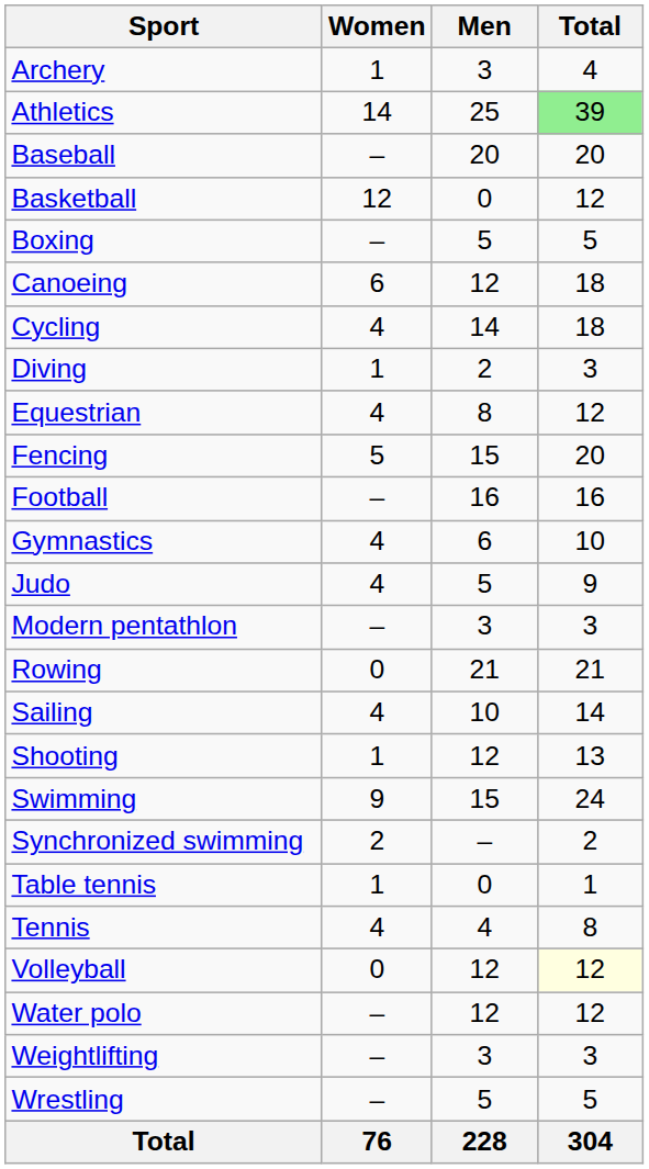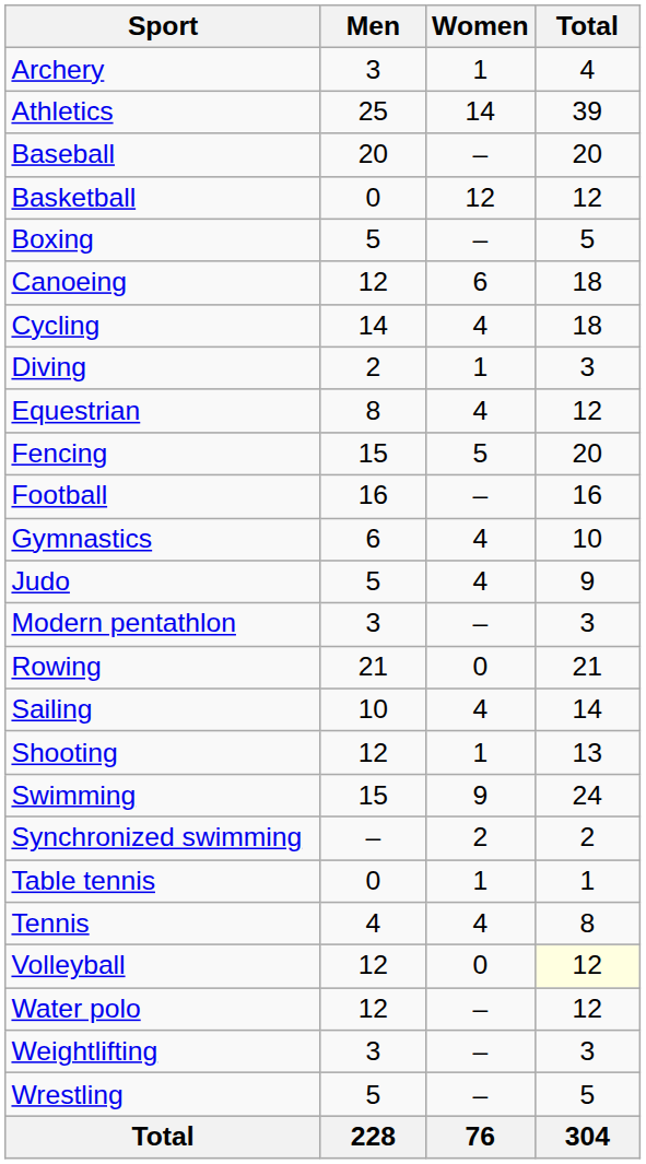 <table class="wikitable sortable" style="text-align:center;">
 <tr>
 <th width=180>Sport</th>
+<th width=55>Men</th>
 <th width=55>Women</th>
-<th width=55>Men</th>
 <th width=55>Total</th>
 </tr>
 <tr>
 <td align=left><a href='#'>Archery</a></td>
+<td>3</td>
 <td>1</td>
-<td>3</td>
 <td>4</td>
 </tr>
 <tr>
 <td align=left><a href='#'>Athletics</a></td>
+<td>25</td>
 <td>14</td>
-<td>25</td>
-<td style="background: lightgreen;">39</td>
+<td>39</td>
 </tr>
 <tr>
 <td align=left><a href='#'>Baseball</a></td>
+<td>20</td>
 <td>–</td>
-<td>20</td>
 <td>20</td>
 </tr>
 <tr>
 <td align=left><a href='#'>Basketball</a></td>
+<td>0</td>
 <td>12</td>
-<td>0</td>
 <td>12</td>
 </tr>
 <tr>
 <td align=left><a href='#'>Boxing</a></td>
+<td>5</td>
 <td>–</td>
-<td>5</td>
 <td>5</td>
 </tr>
 <tr>
 <td align=left><a href='#'>Canoeing</a></td>
+<td>12</td>
 <td>6</td>
-<td>12</td>
 <td>18</td>
 </tr>
 <tr>
 <td align=left><a href='#'>Cycling</a></td>
+<td>14</td>
 <td>4</td>
-<td>14</td>
 <td>18</td>
 </tr>
 <tr>
 <td align=left><a href='#'>Diving</a></td>
+<td>2</td>
 <td>1</td>
-<td>2</td>
 <td>3</td>
 </tr>
 <tr>
 <td align=left><a href='#'>Equestrian</a></td>
+<td>8</td>
 <td>4</td>
-<td>8</td>
 <td>12</td>
 </tr>
 <tr>
 <td align=left><a href='#'>Fencing</a></td>
+<td>15</td>
 <td>5</td>
-<td>15</td>
 <td>20</td>
 </tr>
 <tr>
 <td align=left><a href='#'>Football</a></td>
+<td>16</td>
 <td>–</td>
-<td>16</td>
 <td>16</td>
 </tr>
 <tr>
 <td align=left><a href='#'>Gymnastics</a></td>
+<td>6</td>
 <td>4</td>
-<td>6</td>
 <td>10</td>
 </tr>
 <tr>
 <td align=left><a href='#'>Judo</a></td>
+<td>5</td>
 <td>4</td>
-<td>5</td>
 <td>9</td>
 </tr>
 <tr>
 <td align=left><a href='#'>Modern pentathlon</a></td>
+<td>3</td>
 <td>–</td>
-<td>3</td>
 <td>3</td>
 </tr>
 <tr>
 <td align=left><a href='#'>Rowing</a></td>
+<td>21</td>
 <td>0</td>
-<td>21</td>
 <td>21</td>
 </tr>
 <tr>
 <td align=left><a href='#'>Sailing</a></td>
+<td>10</td>
 <td>4</td>
-<td>10</td>
 <td>14</td>
 </tr>
 <tr>
 <td align=left><a href='#'>Shooting</a></td>
+<td>12</td>
 <td>1</td>
-<td>12</td>
 <td>13</td>
 </tr>
 <tr>
 <td align=left><a href='#'>Swimming</a></td>
+<td>15</td>
 <td>9</td>
-<td>15</td>
 <td>24</td>
 </tr>
 <tr>
 <td align=left><a href='#'>Synchronized swimming</a></td>
+<td>–</td>
 <td>2</td>
-<td>–</td>
 <td>2</td>
 </tr>
 <tr>
 <td align=left><a href='#'>Table tennis</a></td>
+<td>0</td>
 <td>1</td>
-<td>0</td>
 <td>1</td>
 </tr>
 <tr>
 <td align=left><a href='#'>Tennis</a></td>
 <td>4</td>
 <td>4</td>
 <td>8</td>
 </tr>
 <tr>
 <td align=left><a href='#'>Volleyball</a></td>
+<td>12</td>
 <td>0</td>
-<td>12</td>
 <td style="background: lightyellow;">12</td>
 </tr>
 <tr>
 <td align=left><a href='#'>Water polo</a></td>
+<td>12</td>
 <td>–</td>
-<td>12</td>
 <td>12</td>
 </tr>
 <tr>
 <td align=left><a href='#'>Weightlifting</a></td>
+<td>3</td>
 <td>–</td>
-<td>3</td>
 <td>3</td>
 </tr>
 <tr>
 <td align=left><a href='#'>Wrestling</a></td>
+<td>5</td>
 <td>–</td>
-<td>5</td>
 <td>5</td>
 </tr>
 <tr>
 <th>Total</th>
+<th>228</th>
 <th>76</th>
-<th>228</th>
 <th>304</th>
 </tr>
 </table>
